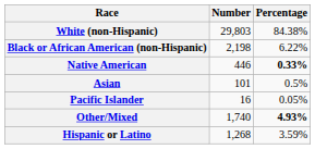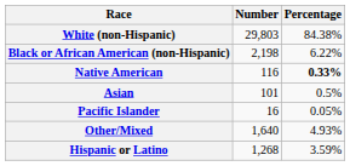 <table class="wikitable" style="text-align:right">
 <tr>
 <th scope="col">Race</th>
 <th scope="col">Number</th>
 <th scope="col">Percentage</th>
 </tr>
 <tr>
 <th scope="row"><a href='#'>White</a> (non-Hispanic)</th>
 <td>29,803</td>
 <td>84.38%</td>
 </tr>
 <tr>
 <th scope="row"><a href='#'>Black or African American</a> (non-Hispanic)</th>
 <td>2,198</td>
 <td>6.22%</td>
 </tr>
 <tr>
 <th scope="row"><a href='#'>Native American</a></th>
-<td>446</td>
+<td>116</td>
 <td><strong>0.33%</strong></td>
 </tr>
 <tr>
 <th scope="row"><a href='#'>Asian</a></th>
 <td>101</td>
 <td>0.5%</td>
 </tr>
 <tr>
 <th scope="row"><a href='#'>Pacific Islander</a></th>
 <td>16</td>
 <td>0.05%</td>
 </tr>
 <tr>
 <th scope="row"><a href='#'>Other/Mixed</a></th>
-<td>1,740</td>
-<td><strong>4.93%</strong></td>
+<td>1,640</td>
+<td>4.93%</td>
 </tr>
 <tr>
 <th scope="row"><a href='#'>Hispanic</a> or <a href='#'>Latino</a></th>
 <td>1,268</td>
 <td>3.59%</td>
 </tr>
 </table>
